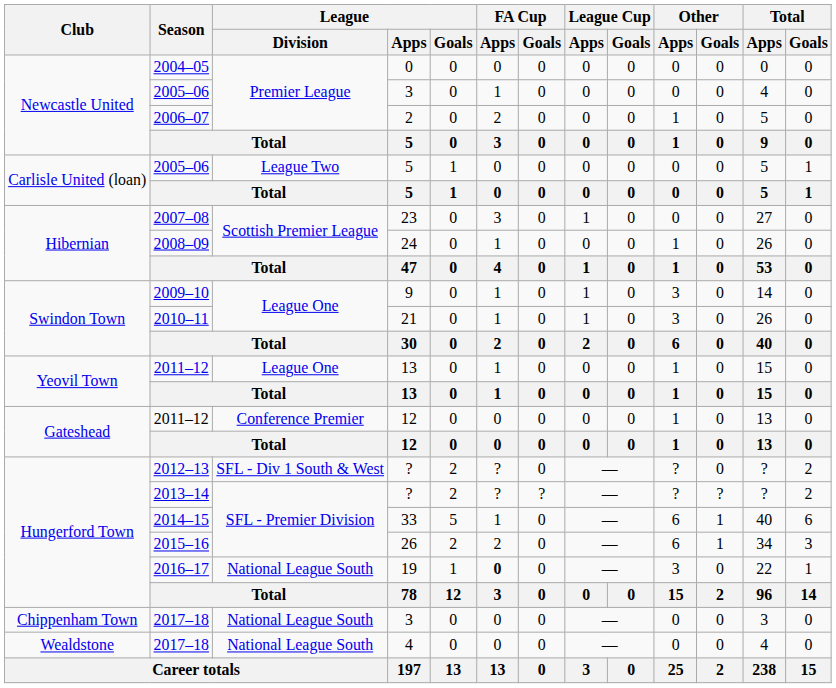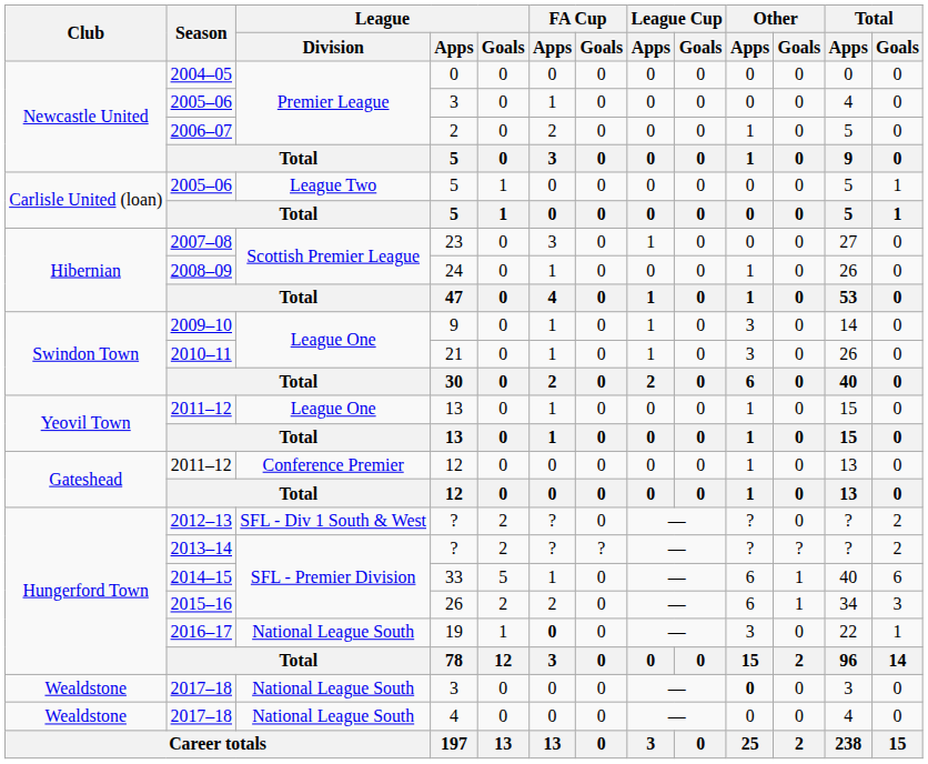 <table class="wikitable" style="text-align: center">
 <tr>
 <th rowspan="2">Club</th>
 <th rowspan="2">Season</th>
 <th colspan="3">League</th>
 <th colspan="2">FA Cup</th>
 <th colspan="2">League Cup</th>
 <th colspan="2">Other</th>
 <th colspan="2">Total</th>
 </tr>
 <tr>
 <th>Division</th>
 <th>Apps</th>
 <th>Goals</th>
 <th>Apps</th>
 <th>Goals</th>
 <th>Apps</th>
 <th>Goals</th>
 <th>Apps</th>
 <th>Goals</th>
 <th>Apps</th>
 <th>Goals</th>
 </tr>
 <tr>
 <td rowspan="4"><a href='#'>Newcastle United</a></td>
 <td><a href='#'>2004–05</a></td>
 <td rowspan="3"><a href='#'>Premier League</a></td>
 <td>0</td>
 <td>0</td>
 <td>0</td>
 <td>0</td>
 <td>0</td>
 <td>0</td>
 <td>0</td>
 <td>0</td>
 <td>0</td>
 <td>0</td>
 </tr>
 <tr>
 <td><a href='#'>2005–06</a></td>
 <td>3</td>
 <td>0</td>
 <td>1</td>
 <td>0</td>
 <td>0</td>
 <td>0</td>
 <td>0</td>
 <td>0</td>
 <td>4</td>
 <td>0</td>
 </tr>
 <tr>
 <td><a href='#'>2006–07</a></td>
 <td>2</td>
 <td>0</td>
 <td>2</td>
 <td>0</td>
 <td>0</td>
 <td>0</td>
 <td>1</td>
 <td>0</td>
 <td>5</td>
 <td>0</td>
 </tr>
 <tr>
 <th colspan="2">Total</th>
 <th>5</th>
 <th>0</th>
 <th>3</th>
 <th>0</th>
 <th>0</th>
 <th>0</th>
 <th>1</th>
 <th>0</th>
 <th>9</th>
 <th>0</th>
 </tr>
 <tr>
 <td rowspan="2"><a href='#'>Carlisle United</a> (loan)</td>
 <td><a href='#'>2005–06</a></td>
 <td><a href='#'>League Two</a></td>
 <td>5</td>
 <td>1</td>
 <td>0</td>
 <td>0</td>
 <td>0</td>
 <td>0</td>
 <td>0</td>
 <td>0</td>
 <td>5</td>
 <td>1</td>
 </tr>
 <tr>
 <th colspan="2">Total</th>
 <th>5</th>
 <th>1</th>
 <th>0</th>
 <th>0</th>
 <th>0</th>
 <th>0</th>
 <th>0</th>
 <th>0</th>
 <th>5</th>
 <th>1</th>
 </tr>
 <tr>
 <td rowspan="3"><a href='#'>Hibernian</a></td>
 <td><a href='#'>2007–08</a></td>
 <td rowspan="2"><a href='#'>Scottish Premier League</a></td>
 <td>23</td>
 <td>0</td>
 <td>3</td>
 <td>0</td>
 <td>1</td>
 <td>0</td>
 <td>0</td>
 <td>0</td>
 <td>27</td>
 <td>0</td>
 </tr>
 <tr>
 <td><a href='#'>2008–09</a></td>
 <td>24</td>
 <td>0</td>
 <td>1</td>
 <td>0</td>
 <td>0</td>
 <td>0</td>
 <td>1</td>
 <td>0</td>
 <td>26</td>
 <td>0</td>
 </tr>
 <tr>
 <th colspan="2">Total</th>
 <th>47</th>
 <th>0</th>
 <th>4</th>
 <th>0</th>
 <th>1</th>
 <th>0</th>
 <th>1</th>
 <th>0</th>
 <th>53</th>
 <th>0</th>
 </tr>
 <tr>
 <td rowspan="3"><a href='#'>Swindon Town</a></td>
 <td><a href='#'>2009–10</a></td>
 <td rowspan="2"><a href='#'>League One</a></td>
 <td>9</td>
 <td>0</td>
 <td>1</td>
 <td>0</td>
 <td>1</td>
 <td>0</td>
 <td>3</td>
 <td>0</td>
 <td>14</td>
 <td>0</td>
 </tr>
 <tr>
 <td><a href='#'>2010–11</a></td>
 <td>21</td>
 <td>0</td>
 <td>1</td>
 <td>0</td>
 <td>1</td>
 <td>0</td>
 <td>3</td>
 <td>0</td>
 <td>26</td>
 <td>0</td>
 </tr>
 <tr>
 <th colspan="2">Total</th>
 <th>30</th>
 <th>0</th>
 <th>2</th>
 <th>0</th>
 <th>2</th>
 <th>0</th>
 <th>6</th>
 <th>0</th>
 <th>40</th>
 <th>0</th>
 </tr>
 <tr>
 <td rowspan="2"><a href='#'>Yeovil Town</a></td>
 <td><a href='#'>2011–12</a></td>
 <td><a href='#'>League One</a></td>
 <td>13</td>
 <td>0</td>
 <td>1</td>
 <td>0</td>
 <td>0</td>
 <td>0</td>
 <td>1</td>
 <td>0</td>
 <td>15</td>
 <td>0</td>
 </tr>
 <tr>
 <th colspan="2">Total</th>
 <th>13</th>
 <th>0</th>
 <th>1</th>
 <th>0</th>
 <th>0</th>
 <th>0</th>
 <th>1</th>
 <th>0</th>
 <th>15</th>
 <th>0</th>
 </tr>
 <tr>
 <td rowspan="2"><a href='#'>Gateshead</a></td>
 <td>2011–12</td>
 <td><a href='#'>Conference Premier</a></td>
 <td>12</td>
 <td>0</td>
 <td>0</td>
 <td>0</td>
 <td>0</td>
 <td>0</td>
 <td>1</td>
 <td>0</td>
 <td>13</td>
 <td>0</td>
 </tr>
 <tr>
 <th colspan="2">Total</th>
 <th>12</th>
 <th>0</th>
 <th>0</th>
 <th>0</th>
 <th>0</th>
 <th>0</th>
 <th>1</th>
 <th>0</th>
 <th>13</th>
 <th>0</th>
 </tr>
 <tr>
 <td rowspan="6"><a href='#'>Hungerford Town</a></td>
 <td><a href='#'>2012–13</a></td>
 <td><a href='#'>SFL - Div 1 South & West</a></td>
 <td>?</td>
 <td>2</td>
 <td>?</td>
 <td>0</td>
 <td colspan="2">—</td>
 <td>?</td>
 <td>0</td>
 <td>?</td>
 <td>2</td>
 </tr>
 <tr>
 <td><a href='#'>2013–14</a></td>
 <td rowspan="3"><a href='#'>SFL - Premier Division</a></td>
 <td>?</td>
 <td>2</td>
 <td>?</td>
 <td>?</td>
 <td colspan="2">—</td>
 <td>?</td>
 <td>?</td>
 <td>?</td>
 <td>2</td>
 </tr>
 <tr>
 <td><a href='#'>2014–15</a></td>
 <td>33</td>
 <td>5</td>
 <td>1</td>
 <td>0</td>
 <td colspan="2">—</td>
 <td>6</td>
 <td>1</td>
 <td>40</td>
 <td>6</td>
 </tr>
 <tr>
 <td><a href='#'>2015–16</a></td>
 <td>26</td>
 <td>2</td>
 <td>2</td>
 <td>0</td>
 <td colspan="2">—</td>
 <td>6</td>
 <td>1</td>
 <td>34</td>
 <td>3</td>
 </tr>
 <tr>
 <td><a href='#'>2016–17</a></td>
 <td><a href='#'>National League South</a></td>
 <td>19</td>
 <td>1</td>
 <td><strong>0</strong></td>
 <td>0</td>
 <td colspan="2">—</td>
 <td>3</td>
 <td>0</td>
 <td>22</td>
 <td>1</td>
 </tr>
 <tr>
 <th colspan="2">Total</th>
 <th>78</th>
 <th>12</th>
 <th>3</th>
 <th>0</th>
 <th>0</th>
 <th>0</th>
 <th>15</th>
 <th>2</th>
 <th>96</th>
 <th>14</th>
 </tr>
 <tr>
-<td><a href='#'>Chippenham Town</a></td>
+<td><a href='#'>Wealdstone</a></td>
 <td><a href='#'>2017–18</a></td>
 <td><a href='#'>National League South</a></td>
 <td>3</td>
 <td>0</td>
 <td>0</td>
 <td>0</td>
 <td colspan="2">—</td>
-<td>0</td>
+<td><strong>0</strong></td>
 <td>0</td>
 <td>3</td>
 <td>0</td>
 </tr>
 <tr>
 <td><a href='#'>Wealdstone</a></td>
 <td><a href='#'>2017–18</a></td>
 <td><a href='#'>National League South</a></td>
 <td>4</td>
 <td>0</td>
 <td>0</td>
 <td>0</td>
 <td colspan="2">—</td>
 <td>0</td>
 <td>0</td>
 <td>4</td>
 <td>0</td>
 </tr>
 <tr>
 <th colspan="3">Career totals</th>
 <th>197</th>
 <th>13</th>
 <th>13</th>
 <th>0</th>
 <th>3</th>
 <th>0</th>
 <th>25</th>
 <th>2</th>
 <th>238</th>
 <th>15</th>
 </tr>
 </table>
